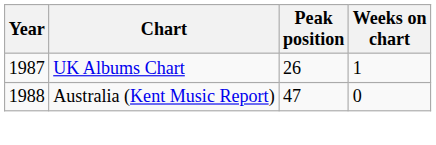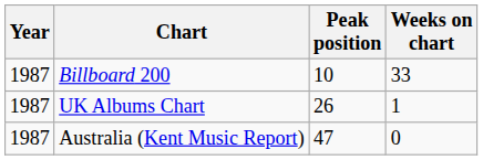 <table class="wikitable">
 <tr>
 <th align="left">Year</th>
 <th align="left">Chart</th>
 <th align="left">Peak<br>position</th>
 <th align="left">Weeks on<br>chart</th>
 </tr>
 <tr>
 <td align="left">1987</td>
+<td align="left"><a href='#'><em>Billboard</em> 200</a></td>
+<td align="left">10</td>
+<td>33</td>
+</tr>
+<tr>
+<td align="left">1987</td>
 <td align="left"><a href='#'>UK Albums Chart</a></td>
 <td align="left">26</td>
 <td>1</td>
 </tr>
 <tr>
-<td align="left">1988</td>
+<td align="left">1987</td>
 <td align="left">Australia (<a href='#'>Kent Music Report</a>)</td>
 <td align="left">47</td>
 <td>0</td>
 </tr>
 </table>
